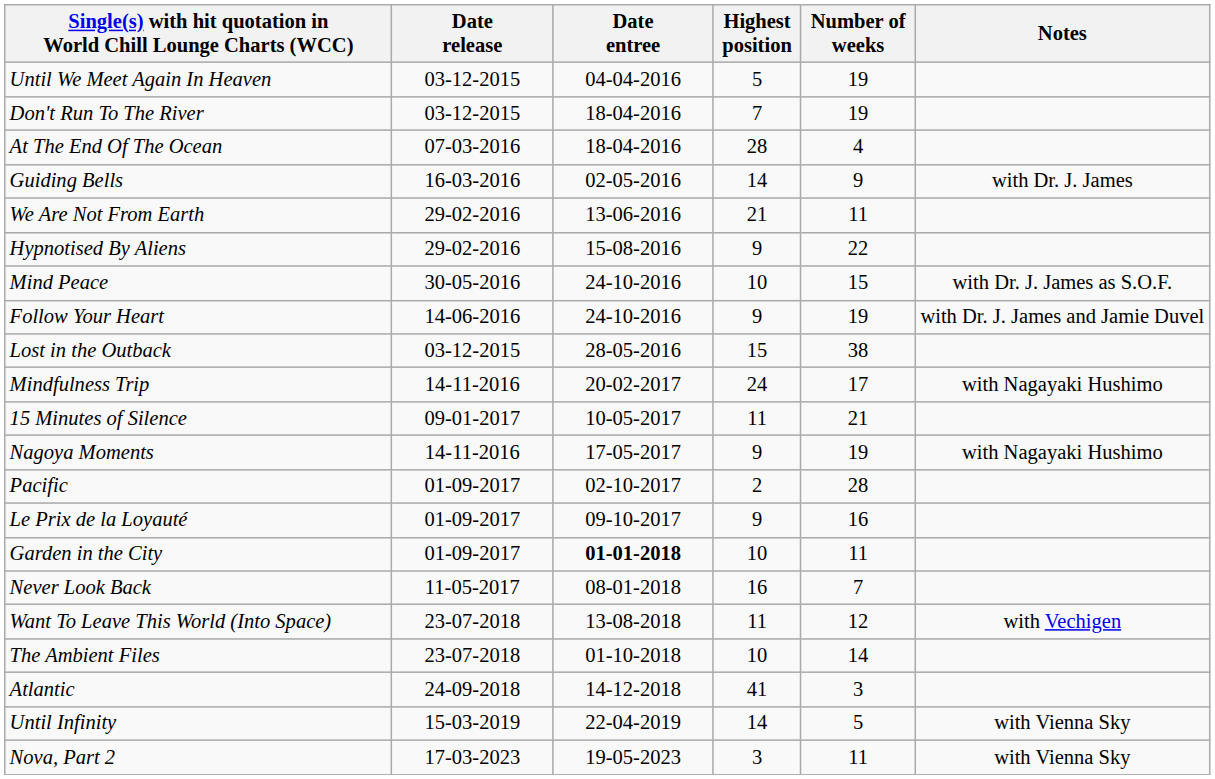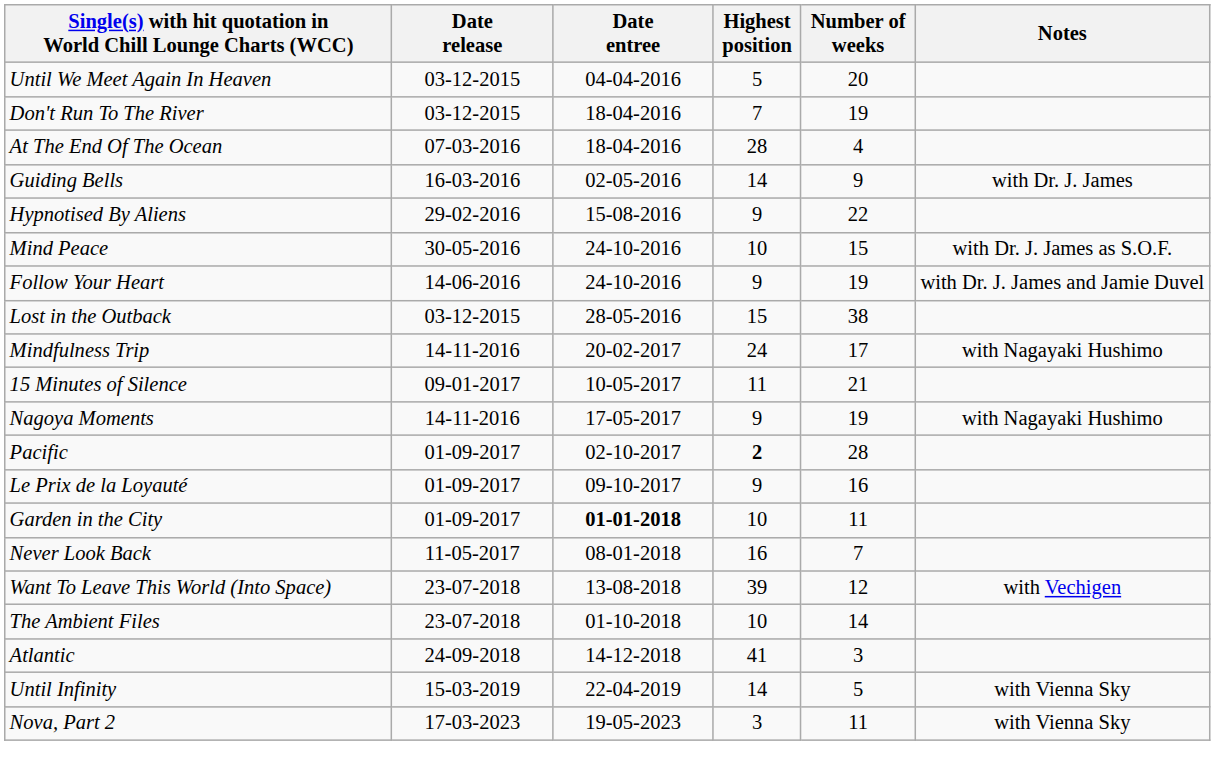 <table class="wikitable sortable" style="margin:0.5em 1em 0.5em 0; font-size: 85%; text-align:center;">
 <tr>
 <th width=250><a href='#'>Single(s)</a> with hit quotation in<br> World Chill Lounge Charts (WCC)</th>
 <th width="100">Date <br>release</th>
 <th width="100">Date <br>entree</th>
 <th> Highest <br>position</th>
 <th> Number of <br>weeks</th>
 <th> Notes </th>
 </tr>
 <tr>
 <td align="left"><em>Until We Meet Again In Heaven</em></td>
 <td>03-12-2015</td>
 <td>04-04-2016</td>
 <td>5</td>
-<td>19</td>
+<td>20</td>
 <td></td>
 </tr>
 <tr>
 <td align="left"><em>Don't Run To The River</em></td>
 <td>03-12-2015</td>
 <td>18-04-2016</td>
 <td>7</td>
 <td>19</td>
 <td></td>
 </tr>
 <tr>
 <td align="left"><em>At The End Of The Ocean</em></td>
 <td>07-03-2016</td>
 <td>18-04-2016</td>
 <td>28</td>
 <td>4</td>
 <td></td>
 </tr>
 <tr>
 <td align="left"><em>Guiding Bells</em></td>
 <td>16-03-2016</td>
 <td>02-05-2016</td>
 <td>14</td>
 <td>9</td>
 <td>with Dr. J. James</td>
-</tr>
-<tr>
-<td align="left"><em>We Are Not From Earth</em></td>
-<td>29-02-2016</td>
-<td>13-06-2016</td>
-<td>21</td>
-<td>11</td>
-<td></td>
 </tr>
 <tr>
 <td align="left"><em>Hypnotised By Aliens</em></td>
 <td>29-02-2016</td>
 <td>15-08-2016</td>
 <td>9</td>
 <td>22</td>
 <td></td>
 </tr>
 <tr>
 <td align="left"><em>Mind Peace</em></td>
 <td>30-05-2016</td>
 <td>24-10-2016</td>
 <td>10</td>
 <td>15</td>
 <td>with Dr. J. James as S.O.F.</td>
 </tr>
 <tr>
 <td align="left"><em>Follow Your Heart</em></td>
 <td>14-06-2016</td>
 <td>24-10-2016</td>
 <td>9</td>
 <td>19</td>
 <td>with Dr. J. James and Jamie Duvel</td>
 </tr>
 <tr>
 <td align="left"><em>Lost in the Outback</em></td>
 <td>03-12-2015</td>
 <td>28-05-2016</td>
 <td>15</td>
 <td>38</td>
 <td></td>
 </tr>
 <tr>
 <td align="left"><em>Mindfulness Trip</em></td>
 <td>14-11-2016</td>
 <td>20-02-2017</td>
 <td>24</td>
 <td>17</td>
 <td>with Nagayaki Hushimo</td>
 </tr>
 <tr>
 <td align="left"><em>15 Minutes of Silence</em></td>
 <td>09-01-2017</td>
 <td>10-05-2017</td>
 <td>11</td>
 <td>21</td>
 <td></td>
 </tr>
 <tr>
 <td align="left"><em>Nagoya Moments</em></td>
 <td>14-11-2016</td>
 <td>17-05-2017</td>
 <td>9</td>
 <td>19</td>
 <td>with Nagayaki Hushimo</td>
 </tr>
 <tr>
 <td align="left"><em>Pacific</em></td>
 <td>01-09-2017</td>
 <td>02-10-2017</td>
-<td>2</td>
+<td><strong>2</strong></td>
 <td>28</td>
 <td></td>
 </tr>
 <tr>
 <td align="left"><em>Le Prix de la Loyauté</em></td>
 <td>01-09-2017</td>
 <td>09-10-2017</td>
 <td>9</td>
 <td>16</td>
 <td></td>
 </tr>
 <tr>
 <td align="left"><em>Garden in the City</em></td>
 <td>01-09-2017</td>
 <td><strong>01-01-2018</strong></td>
 <td>10</td>
 <td>11</td>
 <td></td>
 </tr>
 <tr>
 <td align="left"><em>Never Look Back</em></td>
 <td>11-05-2017</td>
 <td>08-01-2018</td>
 <td>16</td>
 <td>7</td>
 <td></td>
 </tr>
 <tr>
 <td align="left"><em>Want To Leave This World (Into Space)</em></td>
 <td>23-07-2018</td>
 <td>13-08-2018</td>
-<td>11</td>
+<td>39</td>
 <td>12</td>
 <td>with <a href='#'>Vechigen</a></td>
 </tr>
 <tr>
 <td align="left"><em>The Ambient Files</em></td>
 <td>23-07-2018</td>
 <td>01-10-2018</td>
 <td>10</td>
 <td>14</td>
 <td></td>
 </tr>
 <tr>
 <td align="left"><em>Atlantic</em></td>
 <td>24-09-2018</td>
 <td>14-12-2018</td>
 <td>41</td>
 <td>3</td>
 <td></td>
 </tr>
 <tr>
 <td align="left"><em>Until Infinity</em></td>
 <td>15-03-2019</td>
 <td>22-04-2019</td>
 <td>14</td>
 <td>5</td>
 <td>with Vienna Sky</td>
 </tr>
 <tr>
 <td align="left"><em>Nova, Part 2</em></td>
 <td>17-03-2023</td>
 <td>19-05-2023</td>
 <td>3</td>
 <td>11</td>
 <td>with Vienna Sky</td>
 </tr>
 </table>
